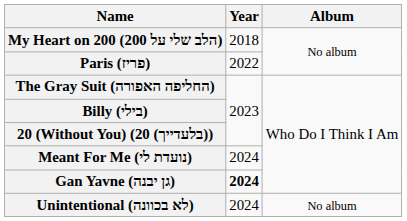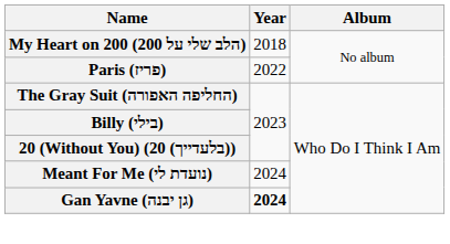 <table class="wikitable plainrowheaders" style="text-align:center;">
 <tr>
 <th>Name</th>
 <th>Year</th>
 <th>Album</th>
 </tr>
 <tr>
 <th>My Heart on 200 (הלב שלי על 200)</th>
 <td>2018</td>
 <td rowspan="2"><span><small>No album</small></span></td>
 </tr>
 <tr>
 <th>Paris (פריז)</th>
 <td>2022</td>
 </tr>
 <tr>
 <th>The Gray Suit (החליפה האפורה)</th>
 <td rowspan="3">2023</td>
 <td rowspan="5">Who Do I Think I Am</td>
 </tr>
 <tr>
 <th>Billy (בילי)</th>
 </tr>
 <tr>
 <th>20 (Without You) (20 (בלעדייך))</th>
 </tr>
 <tr>
 <th>Meant For Me (נועדת לי)</th>
 <td>2024</td>
 </tr>
 <tr>
 <th>Gan Yavne (גן יבנה)</th>
 <td><strong>2024</strong></td>
 </tr>
-<tr>
-<th>Unintentional (לא בכוונה)</th>
-<td>2024</td>
-<td><span><small>No album</small></span></td>
-</tr>
 </table>
